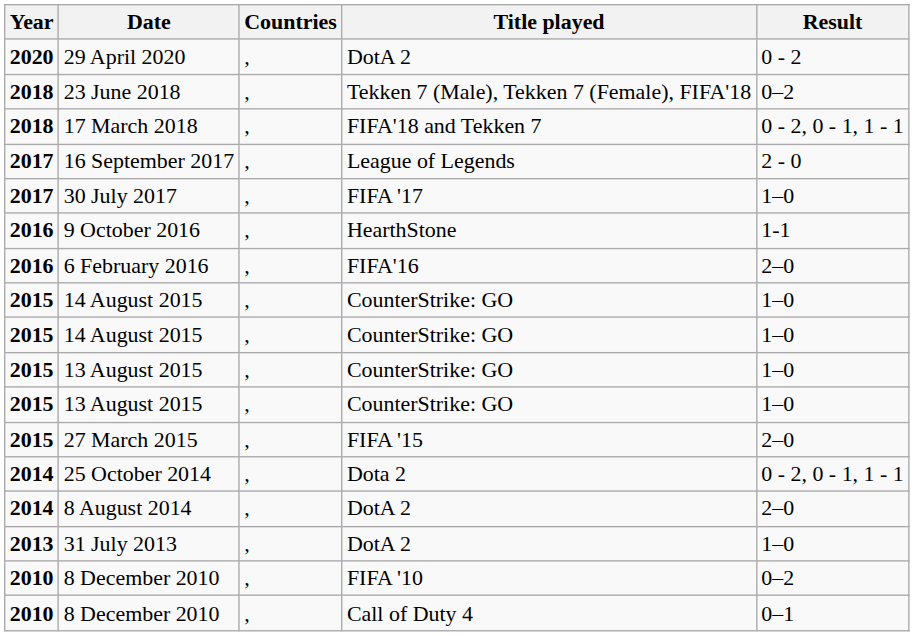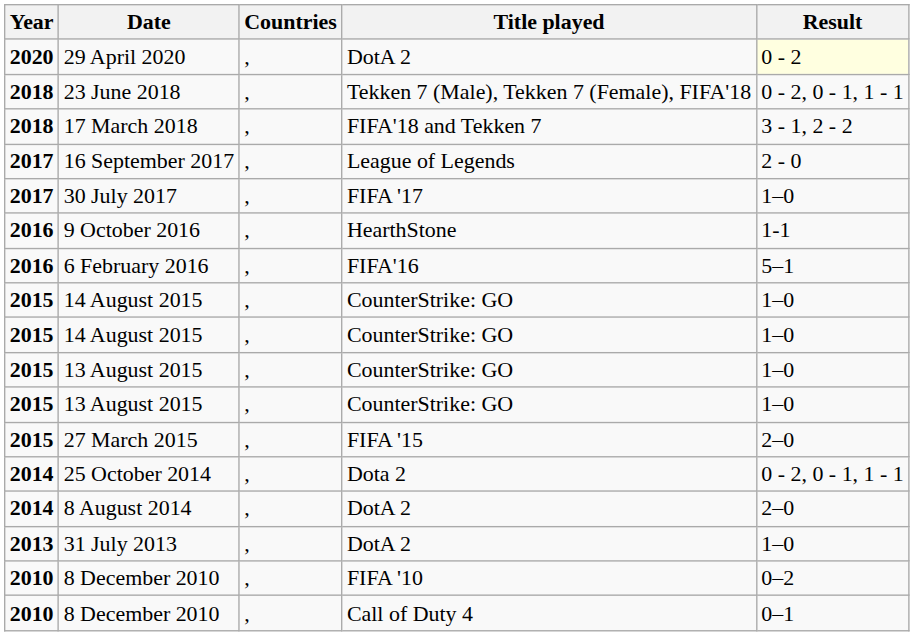 <table class="wikitable">
 <tr>
 <th>Year</th>
 <th>Date</th>
 <th>Countries</th>
 <th>Title played</th>
 <th>Result</th>
 </tr>
 <tr>
 <td><strong>2020</strong></td>
 <td>29 April 2020</td>
 <td>, </td>
 <td>DotA 2</td>
-<td>0 - 2</td>
+<td style="background: lightyellow;">0 - 2</td>
 </tr>
 <tr>
 <td><strong>2018</strong></td>
 <td>23 June 2018</td>
 <td>, </td>
 <td>Tekken 7 (Male), Tekken 7 (Female), FIFA'18</td>
-<td>0–2</td>
+<td>0 - 2, 0 - 1, 1 - 1</td>
 </tr>
 <tr>
 <td><strong>2018</strong></td>
 <td>17 March 2018</td>
 <td>, </td>
 <td>FIFA'18 and Tekken 7</td>
-<td>0 - 2, 0 - 1, 1 - 1</td>
+<td>3 - 1, 2 - 2</td>
 </tr>
 <tr>
 <td><strong>2017</strong></td>
 <td>16 September 2017</td>
 <td>, </td>
 <td>League of Legends</td>
 <td>2 - 0</td>
 </tr>
 <tr>
 <td><strong>2017</strong></td>
 <td>30 July 2017</td>
 <td>, </td>
 <td>FIFA '17</td>
 <td>1–0</td>
 </tr>
 <tr>
 <td><strong>2016</strong></td>
 <td>9 October 2016</td>
 <td>, </td>
 <td>HearthStone</td>
 <td>1-1</td>
 </tr>
 <tr>
 <td><strong>2016</strong></td>
 <td>6 February 2016</td>
 <td>, </td>
 <td>FIFA'16</td>
-<td>2–0</td>
+<td>5–1</td>
 </tr>
 <tr>
 <td><strong>2015</strong></td>
 <td>14 August 2015</td>
 <td>, </td>
 <td>CounterStrike: GO</td>
 <td>1–0</td>
 </tr>
 <tr>
 <td><strong>2015</strong></td>
 <td>14 August 2015</td>
 <td>, </td>
 <td>CounterStrike: GO</td>
 <td>1–0</td>
 </tr>
 <tr>
 <td><strong>2015</strong></td>
 <td>13 August 2015</td>
 <td>, </td>
 <td>CounterStrike: GO</td>
 <td>1–0</td>
 </tr>
 <tr>
 <td><strong>2015</strong></td>
 <td>13 August 2015</td>
 <td>, </td>
 <td>CounterStrike: GO</td>
 <td>1–0</td>
 </tr>
 <tr>
 <td><strong>2015</strong></td>
 <td>27 March 2015</td>
 <td>, </td>
 <td>FIFA '15</td>
 <td>2–0</td>
 </tr>
 <tr>
 <td><strong>2014</strong></td>
 <td>25 October 2014</td>
 <td>, </td>
 <td>Dota 2</td>
 <td>0 - 2, 0 - 1, 1 - 1</td>
 </tr>
 <tr>
 <td><strong>2014</strong></td>
 <td>8 August 2014</td>
 <td>, </td>
 <td>DotA 2</td>
 <td>2–0</td>
 </tr>
 <tr>
 <td><strong>2013</strong></td>
 <td>31 July 2013</td>
 <td>, </td>
 <td>DotA 2</td>
 <td>1–0</td>
 </tr>
 <tr>
 <td><strong>2010</strong></td>
 <td>8 December 2010</td>
 <td>, </td>
 <td>FIFA '10</td>
 <td>0–2</td>
 </tr>
 <tr>
 <td><strong>2010</strong></td>
 <td>8 December 2010</td>
 <td>, </td>
 <td>Call of Duty 4</td>
 <td>0–1</td>
 </tr>
 </table>
